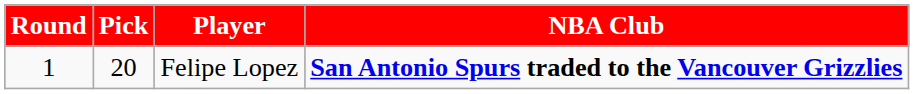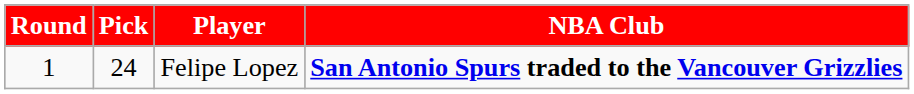 <table class="wikitable">
 <tr>
 <th style="background:red; color:#FFFFFF;">Round</th>
 <th style="background:red; color:#FFFFFF;">Pick</th>
 <th style="background:red; color:#FFFFFF;">Player</th>
 <th style="background:red; color:#FFFFFF;">NBA Club</th>
 </tr>
 <tr style="text-align:center;">
 <td>1</td>
-<td>20</td>
+<td>24</td>
 <td>Felipe Lopez</td>
 <td><strong><a href='#'>San Antonio Spurs</a> traded to the <a href='#'>Vancouver Grizzlies</a></strong></td>
 </tr>
 </table>
